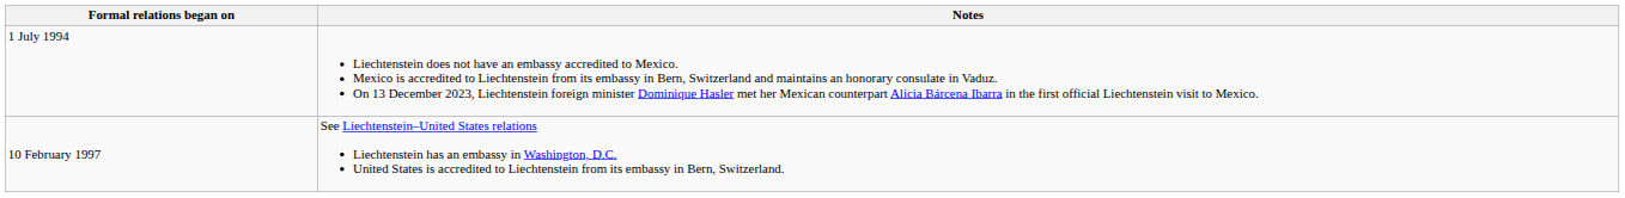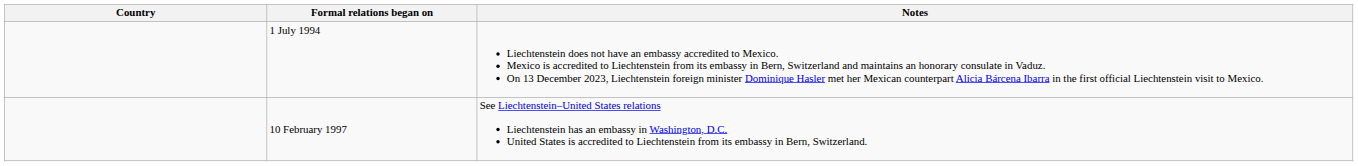 <table class="wikitable sortable" style="width:100%; margin:auto;">
 <tr>
+<th style="width:15%;">Country</th>
 <th style="width:12%;">Formal relations began on</th>
 <th style="width:50%;">Notes</th>
 </tr>
 <tr valign="top">
+<td></td>
 <td>1 July 1994</td>
 <td><br><ul><li>Liechtenstein does not have an embassy accredited to Mexico.</li><li>Mexico is accredited to Liechtenstein from its embassy in Bern, Switzerland and maintains an honorary consulate in Vaduz.</li><li>On 13 December 2023, Liechtenstein foreign minister <a href='#'>Dominique Hasler</a> met her Mexican counterpart <a href='#'>Alicia Bárcena Ibarra</a> in the first official Liechtenstein visit to Mexico.</li></ul></td>
 </tr>
 <tr>
+<td></td>
 <td>10 February 1997</td>
 <td>See <a href='#'>Liechtenstein–United States relations</a><br><ul><li>Liechtenstein has an embassy in <a href='#'>Washington, D.C.</a></li><li>United States is accredited to Liechtenstein from its embassy in Bern, Switzerland.</li></ul></td>
 </tr>
 </table>
